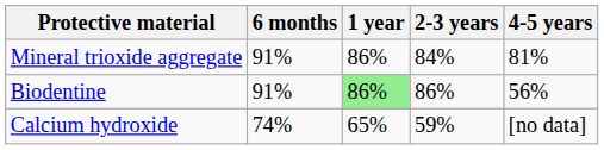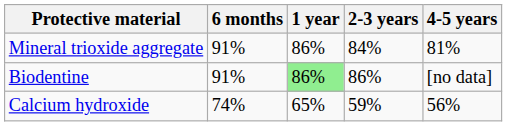 <table class="wikitable floatright">
 <tr>
 <th>Protective material</th>
 <th>6 months</th>
 <th>1 year</th>
 <th>2-3 years</th>
 <th>4-5 years</th>
 </tr>
 <tr>
 <td><a href='#'>Mineral trioxide aggregate</a></td>
 <td>91%</td>
 <td>86%</td>
 <td>84%</td>
 <td>81%</td>
 </tr>
 <tr>
 <td><a href='#'>Biodentine</a></td>
 <td>91%</td>
 <td style="background: lightgreen;">86%</td>
 <td>86%</td>
-<td>56%</td>
+<td>[no data]</td>
 </tr>
 <tr>
 <td><a href='#'>Calcium hydroxide</a></td>
 <td>74%</td>
 <td>65%</td>
 <td>59%</td>
-<td>[no data]</td>
+<td>56%</td>
 </tr>
 </table>
